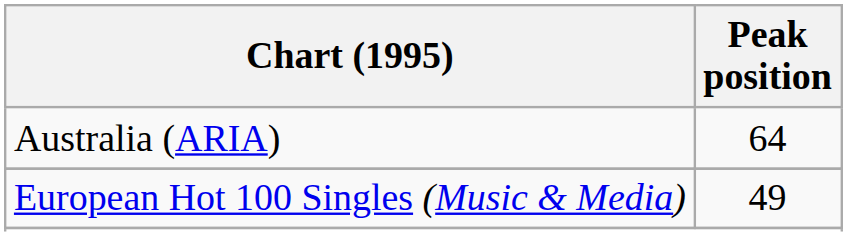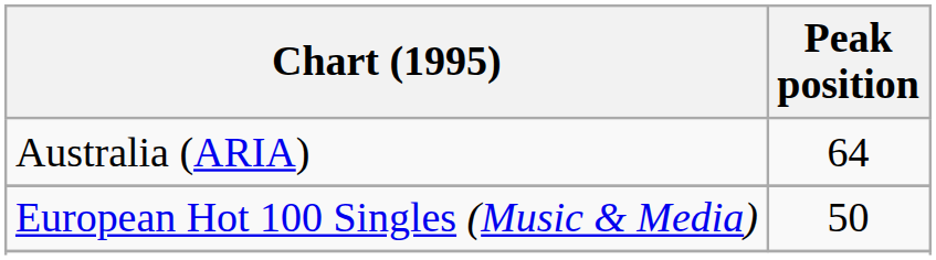 <table class="wikitable sortable">
 <tr>
 <th>Chart (1995)</th>
 <th>Peak<br>position</th>
 </tr>
 <tr>
 <td>Australia (<a href='#'>ARIA</a>)</td>
 <td align="center">64</td>
 </tr>
 <tr>
 </tr>
 <tr>
 <td><a href='#'>European Hot 100 Singles</a> <em>(<a href='#'>Music & Media</a>)</em></td>
-<td align="center">49</td>
+<td align="center">50</td>
 </tr>
 <tr>
 </tr>
 <tr>
 </tr>
 <tr>
 </tr>
 <tr>
 </tr>
 <tr>
 </tr>
 </table>
